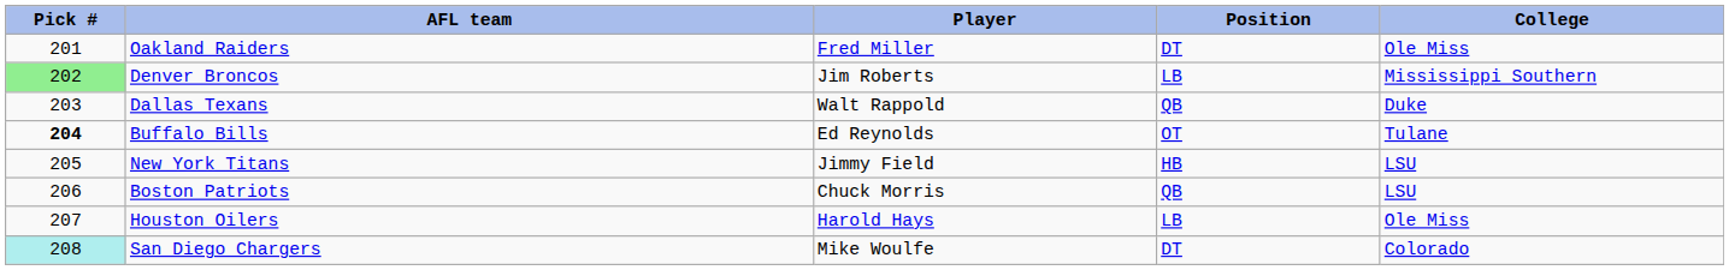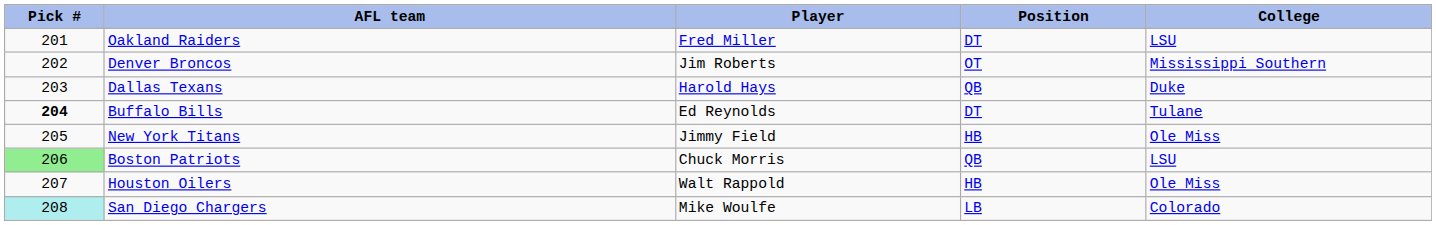 <table class="wikitable sortable sortable" style="width: 100%">
 <tr>
 <th style="background:#A8BDEC;" width=7%>Pick #</th>
 <th width=40% style="background:#A8BDEC;">AFL team</th>
 <th width=20% style="background:#A8BDEC;">Player</th>
 <th width=13% style="background:#A8BDEC;">Position</th>
 <th style="background:#A8BDEC;">College</th>
 </tr>
 <tr>
 <td align="center">201</td>
 <td><a href='#'>Oakland Raiders</a></td>
 <td><a href='#'>Fred Miller</a></td>
 <td><a href='#'>DT</a></td>
-<td><a href='#'>Ole Miss</a></td>
+<td><a href='#'>LSU</a></td>
 </tr>
 <tr>
-<td align="center" style="background: lightgreen;">202</td>
+<td align="center">202</td>
 <td><a href='#'>Denver Broncos</a></td>
 <td>Jim Roberts</td>
-<td><a href='#'>LB</a></td>
+<td><a href='#'>OT</a></td>
 <td><a href='#'>Mississippi Southern</a></td>
 </tr>
 <tr>
 <td align="center">203</td>
 <td><a href='#'>Dallas Texans</a></td>
-<td>Walt Rappold</td>
+<td><a href='#'>Harold Hays</a></td>
 <td><a href='#'>QB</a></td>
 <td><a href='#'>Duke</a></td>
 </tr>
 <tr>
 <td align="center"><strong>204</strong></td>
 <td><a href='#'>Buffalo Bills</a></td>
 <td>Ed Reynolds</td>
-<td><a href='#'>OT</a></td>
+<td><a href='#'>DT</a></td>
 <td><a href='#'>Tulane</a></td>
 </tr>
 <tr>
 <td align="center">205</td>
 <td><a href='#'>New York Titans</a></td>
 <td>Jimmy Field</td>
 <td><a href='#'>HB</a></td>
-<td><a href='#'>LSU</a></td>
+<td><a href='#'>Ole Miss</a></td>
 </tr>
 <tr>
-<td align="center">206</td>
+<td align="center" style="background: lightgreen;">206</td>
 <td><a href='#'>Boston Patriots</a></td>
 <td>Chuck Morris</td>
 <td><a href='#'>QB</a></td>
 <td><a href='#'>LSU</a></td>
 </tr>
 <tr>
 <td align="center">207</td>
 <td><a href='#'>Houston Oilers</a></td>
-<td><a href='#'>Harold Hays</a></td>
-<td><a href='#'>LB</a></td>
+<td>Walt Rappold</td>
+<td><a href='#'>HB</a></td>
 <td><a href='#'>Ole Miss</a></td>
 </tr>
 <tr>
 <td align="center" style="background: paleturquoise;">208</td>
 <td><a href='#'>San Diego Chargers</a></td>
 <td>Mike Woulfe</td>
-<td><a href='#'>DT</a></td>
+<td><a href='#'>LB</a></td>
 <td><a href='#'>Colorado</a></td>
 </tr>
 </table>
